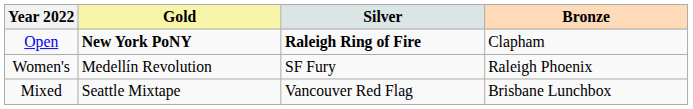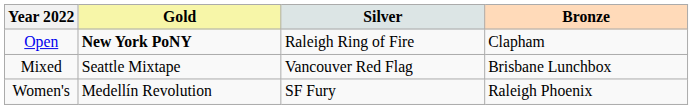 <table class="wikitable sortable">
 <tr bgcolor="#efefef" align="left">
 <th>Year 2022</th>
 <th width=200 style="background-color: #F7F6A8;"> Gold</th>
 <th width=200 style="background-color: #DCE5E5;"> Silver</th>
 <th width=200 style="background-color: #FFDAB9;"> Bronze</th>
 </tr>
 <tr>
 <td align="center"><a href='#'>Open</a></td>
 <td><strong>New York PoNY </strong></td>
-<td><strong>Raleigh Ring of Fire </strong></td>
+<td>Raleigh Ring of Fire </td>
 <td>Clapham </td>
+</tr>
+<tr>
+<td align="center">Mixed</td>
+<td>Seattle Mixtape </td>
+<td>Vancouver Red Flag </td>
+<td>Brisbane Lunchbox </td>
 </tr>
 <tr>
 <td align="center">Women's</td>
 <td>Medellín Revolution </td>
 <td>SF Fury </td>
 <td>Raleigh Phoenix </td>
 </tr>
-<tr>
-<td align="center">Mixed</td>
-<td>Seattle Mixtape </td>
-<td>Vancouver Red Flag </td>
-<td>Brisbane Lunchbox </td>
-</tr>
 </table>
